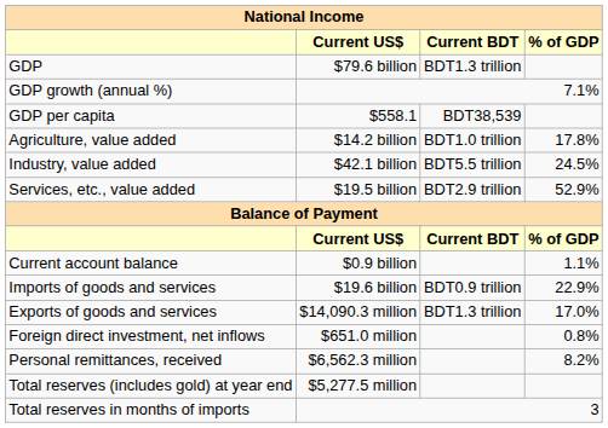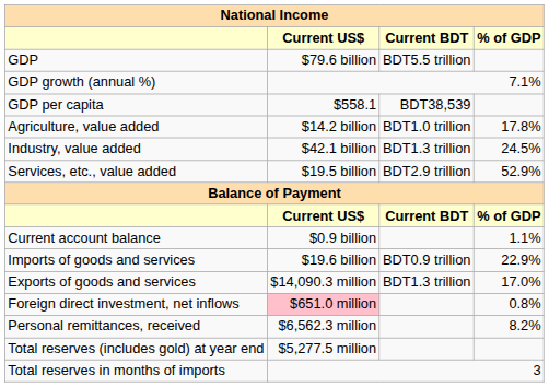 <table class="wikitable">
 <tr>
 <th colspan="4" style="background: #ffdead;">National Income</th>
 </tr>
 <tr>
 <th style="background: #ffffcd;"></th>
 <th style="background: #ffffcd;">Current US$</th>
 <th style="background: #ffffcd;">Current BDT</th>
 <th style="background: #ffffcd;">% of GDP</th>
 </tr>
 <tr>
 <td>GDP</td>
 <td style="text-align: right;">$79.6 billion</td>
-<td style="text-align: right;">BDT1.3 trillion</td>
+<td style="text-align: right;">BDT5.5 trillion</td>
 <td style="text-align: right;"></td>
 </tr>
 <tr>
 <td>GDP growth (annual %)</td>
 <td colspan="3"  style="text-align: right;">7.1%</td>
 </tr>
 <tr>
 <td>GDP per capita</td>
 <td style="text-align: right;">$558.1</td>
 <td style="text-align: right;">BDT38,539</td>
 <td style="text-align: right;"></td>
 </tr>
 <tr>
 <td>Agriculture, value added</td>
 <td style="text-align: right;">$14.2 billion</td>
 <td style="text-align: right;">BDT1.0 trillion</td>
 <td style="text-align: right;">17.8%</td>
 </tr>
 <tr>
 <td>Industry, value added</td>
 <td style="text-align: right;">$42.1 billion</td>
-<td style="text-align: right;">BDT5.5 trillion</td>
+<td style="text-align: right;">BDT1.3 trillion</td>
 <td style="text-align: right;">24.5%</td>
 </tr>
 <tr>
 <td>Services, etc., value added</td>
 <td style="text-align: right;">$19.5 billion</td>
 <td style="text-align: right;">BDT2.9 trillion</td>
 <td style="text-align: right;">52.9%</td>
 </tr>
 <tr>
 <th colspan="4" style="background: #ffdead;">Balance of Payment</th>
 </tr>
 <tr>
 <th style="background: #ffffcd;"></th>
 <th style="background: #ffffcd;">Current US$</th>
 <th style="background: #ffffcd;">Current BDT</th>
 <th style="background: #ffffcd;">% of GDP</th>
 </tr>
 <tr>
 <td>Current account balance</td>
 <td style="text-align: right;">$0.9 billion</td>
 <td style="text-align: right;"></td>
 <td style="text-align: right;">1.1%</td>
 </tr>
 <tr>
 <td>Imports of goods and services</td>
 <td style="text-align: right;">$19.6 billion</td>
 <td style="text-align: right;">BDT0.9 trillion</td>
 <td style="text-align: right;">22.9%</td>
 </tr>
 <tr>
 <td>Exports of goods and services</td>
 <td style="text-align: right;">$14,090.3 million</td>
 <td style="text-align: right;">BDT1.3 trillion</td>
 <td style="text-align: right;">17.0%</td>
 </tr>
 <tr>
 <td>Foreign direct investment, net inflows</td>
-<td style="text-align: right;">$651.0 million</td>
+<td style="background: pink; text-align: right;">$651.0 million</td>
 <td style="text-align: right;"></td>
 <td style="text-align: right;">0.8%</td>
 </tr>
 <tr>
 <td>Personal remittances, received</td>
 <td style="text-align: right;">$6,562.3 million</td>
 <td style="text-align: right;"></td>
 <td style="text-align: right;">8.2%</td>
 </tr>
 <tr>
 <td>Total reserves (includes gold) at year end</td>
 <td style="text-align: right;">$5,277.5 million</td>
 <td style="text-align: right;"></td>
 <td style="text-align: right;"></td>
 </tr>
 <tr>
 <td>Total reserves in months of imports</td>
 <td colspan="3"  style="text-align: right;">3</td>
 </tr>
 </table>
